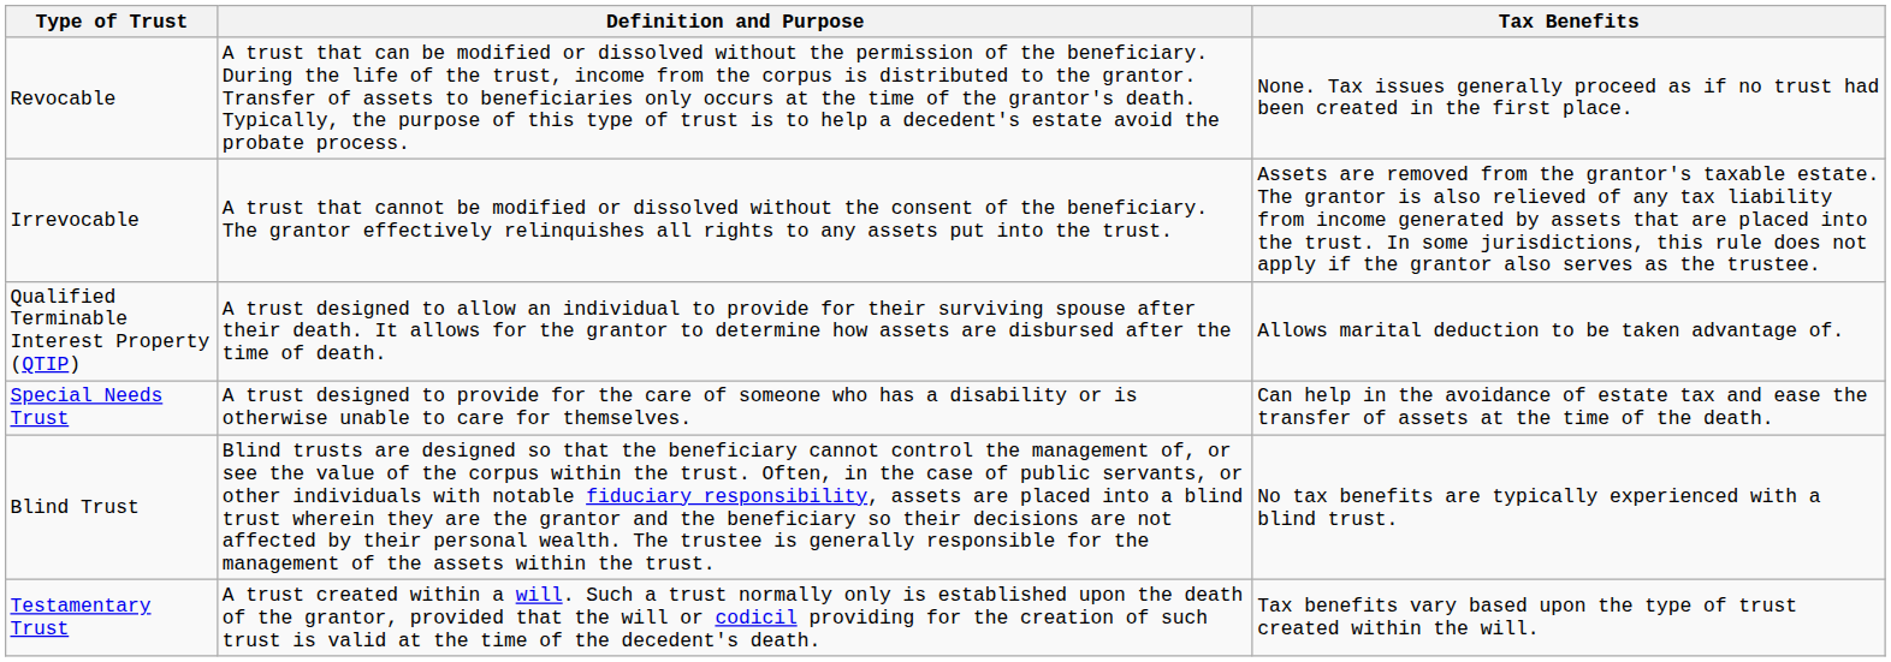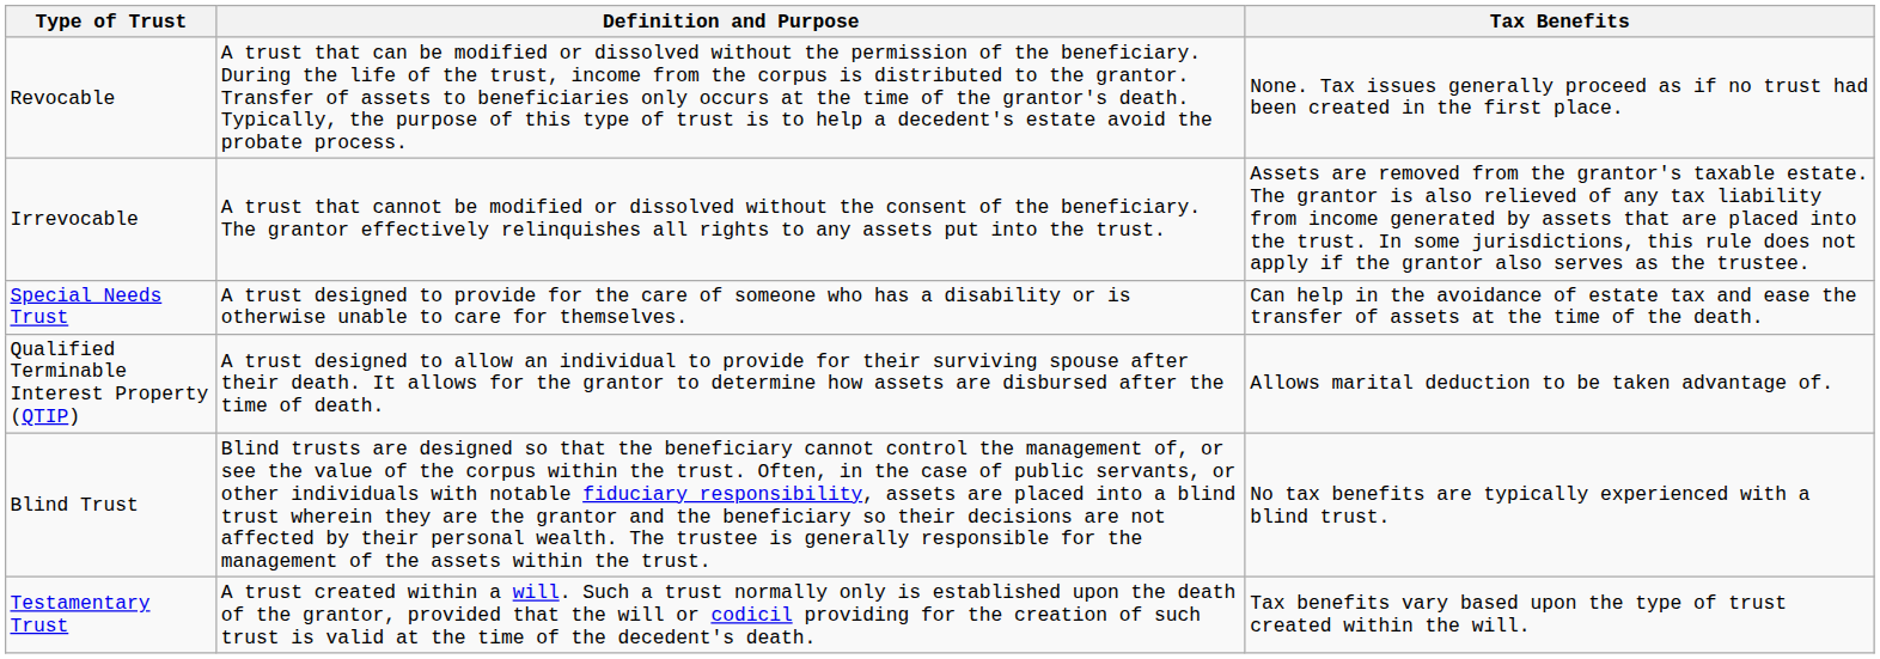 <table class="wikitable sortable">
 <tr>
 <th>Type of Trust</th>
 <th>Definition and Purpose</th>
 <th>Tax Benefits</th>
 </tr>
 <tr>
 <td>Revocable</td>
 <td>A trust that can be modified or dissolved without the permission of the beneficiary. During the life of the trust, income from the corpus is distributed to the grantor. Transfer of assets to beneficiaries only occurs at the time of the grantor's death. Typically, the purpose of this type of trust is to help a decedent's estate avoid the probate process.</td>
 <td>None. Tax issues generally proceed as if no trust had been created in the first place.</td>
 </tr>
 <tr>
 <td>Irrevocable</td>
 <td>A trust that cannot be modified or dissolved without the consent of the beneficiary. The grantor effectively relinquishes all rights to any assets put into the trust.</td>
 <td>Assets are removed from the grantor's taxable estate. The grantor is also relieved of any tax liability from income generated by assets that are placed into the trust. In some jurisdictions, this rule does not apply if the grantor also serves as the trustee.</td>
 </tr>
 <tr>
+<td><a href='#'>Special Needs Trust</a></td>
+<td>A trust designed to provide for the care of someone who has a disability or is otherwise unable to care for themselves.</td>
+<td>Can help in the avoidance of estate tax and ease the transfer of assets at the time of the death.</td>
+</tr>
+<tr>
 <td>Qualified Terminable Interest Property (<a href='#'>QTIP</a>)</td>
 <td>A trust designed to allow an individual to provide for their surviving spouse after their death. It allows for the grantor to determine how assets are disbursed after the time of death.</td>
 <td>Allows marital deduction to be taken advantage of.</td>
-</tr>
-<tr>
-<td><a href='#'>Special Needs Trust</a></td>
-<td>A trust designed to provide for the care of someone who has a disability or is otherwise unable to care for themselves.</td>
-<td>Can help in the avoidance of estate tax and ease the transfer of assets at the time of the death.</td>
 </tr>
 <tr>
 <td>Blind Trust</td>
 <td>Blind trusts are designed so that the beneficiary cannot control the management of, or see the value of the corpus within the trust. Often, in the case of public servants, or other individuals with notable <a href='#'>fiduciary responsibility</a>, assets are placed into a blind trust wherein they are the grantor and the beneficiary so their decisions are not affected by their personal wealth. The trustee is generally responsible for the management of the assets within the trust.</td>
 <td>No tax benefits are typically experienced with a blind trust.</td>
 </tr>
 <tr>
 <td><a href='#'>Testamentary Trust</a></td>
 <td>A trust created within a <a href='#'>will</a>. Such a trust normally only is established upon the death of the grantor, provided that the will or <a href='#'>codicil</a> providing for the creation of such trust is valid at the time of the decedent's death.</td>
 <td>Tax benefits vary based upon the type of trust created within the will.</td>
 </tr>
 </table>
